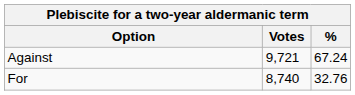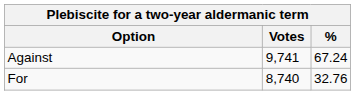 <table class="wikitable">
 <tr>
 <th colspan="3">Plebiscite for a two-year aldermanic term</th>
 </tr>
 <tr>
 <th style="width: 300px">Option</th>
 <th style="width: 50px">Votes</th>
 <th style="width: 40px">%</th>
 </tr>
 <tr>
 <td>Against</td>
-<td>9,721</td>
+<td>9,741</td>
 <td>67.24</td>
 </tr>
 <tr>
 <td>For</td>
 <td>8,740</td>
 <td>32.76</td>
 </tr>
 </table>
